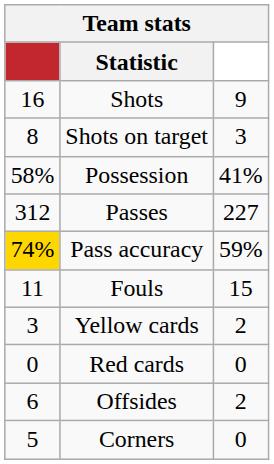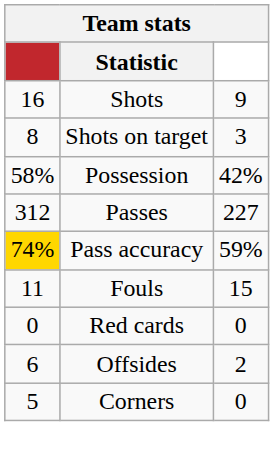 <table class="wikitable" style="margin-left: auto; margin-right: auto; border: none; text-align:center;">
 <tr>
 <th colspan=3>Team stats</th>
 </tr>
 <tr>
 <th style="background: #c1272d; color: #006233;"> <a href='#'></a></th>
 <th>Statistic</th>
 <th style="background: #FFFFFF; color: #EF2B2D;"> <a href='#'></a></th>
 </tr>
 <tr>
 <td>16</td>
 <td>Shots</td>
 <td>9</td>
 </tr>
 <tr>
 <td>8</td>
 <td>Shots on target</td>
 <td>3</td>
 </tr>
 <tr>
 <td>58%</td>
 <td>Possession</td>
-<td>41%</td>
+<td>42%</td>
 </tr>
 <tr>
 <td>312</td>
 <td>Passes</td>
 <td>227</td>
 </tr>
 <tr>
 <td style="background: gold;">74%</td>
 <td>Pass accuracy</td>
 <td>59%</td>
 </tr>
 <tr>
 <td>11</td>
 <td>Fouls</td>
 <td>15</td>
 </tr>
 <tr>
-<td>3</td>
-<td>Yellow cards</td>
-<td>2</td>
-</tr>
-<tr>
 <td>0</td>
 <td>Red cards</td>
 <td>0</td>
 </tr>
 <tr>
 <td>6</td>
 <td>Offsides</td>
 <td>2</td>
 </tr>
 <tr>
 <td>5</td>
 <td>Corners</td>
 <td>0</td>
 </tr>
 </table>
